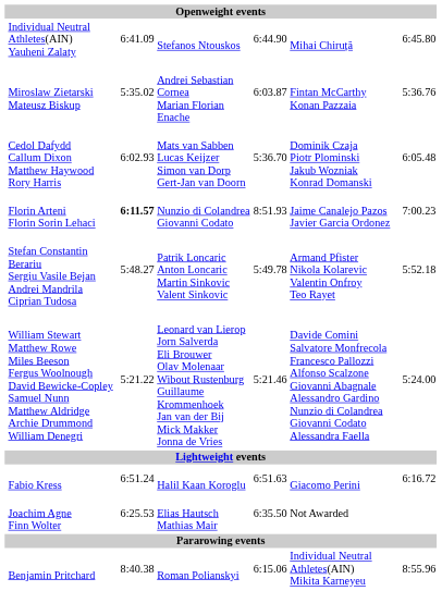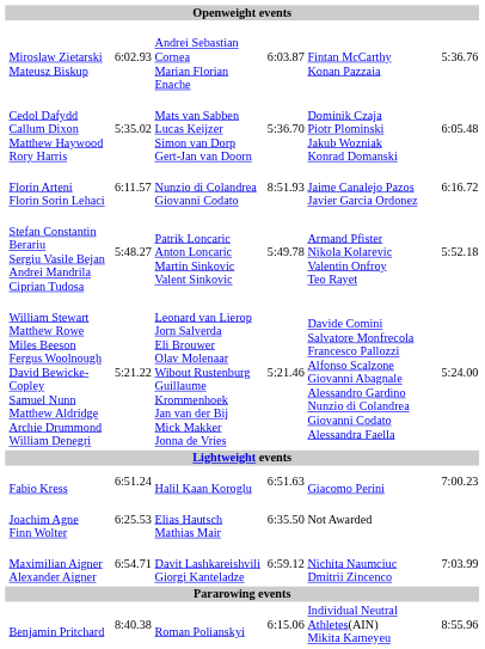 <table>
 <tr>
 <th colspan="7" style="background-color:#CCC;">Openweight events</th>
 </tr>
 <tr>
 <th></th>
-<td><a href='#'>Individual Neutral Athletes</a>(AIN)<br><a href='#'>Yauheni Zalaty</a></td>
-<td>6:41.09</td>
-<td><br><a href='#'>Stefanos Ntouskos</a></td>
-<td>6:44.90</td>
-<td><br><a href='#'>Mihai Chiruță</a></td>
-<td>6:45.80</td>
-</tr>
-<tr>
-<th></th>
 <td><br><a href='#'>Miroslaw Zietarski</a><br><a href='#'>Mateusz Biskup</a></td>
-<td>5:35.02</td>
+<td>6:02.93</td>
 <td><br><a href='#'>Andrei Sebastian Cornea</a><br><a href='#'>Marian Florian Enache</a></td>
 <td>6:03.87</td>
 <td><br><a href='#'>Fintan McCarthy</a><br><a href='#'>Konan Pazzaia</a></td>
 <td>5:36.76</td>
 </tr>
 <tr>
 <th></th>
 <td><br><a href='#'>Cedol Dafydd</a><br><a href='#'>Callum Dixon</a><br><a href='#'>Matthew Haywood</a><br><a href='#'>Rory Harris</a></td>
-<td>6:02.93</td>
+<td>5:35.02</td>
 <td><br><a href='#'>Mats van Sabben</a><br><a href='#'>Lucas Keijzer</a><br><a href='#'>Simon van Dorp</a><br><a href='#'>Gert-Jan van Doorn</a></td>
 <td>5:36.70</td>
 <td><br><a href='#'>Dominik Czaja</a><br><a href='#'>Piotr Plominski</a><br><a href='#'>Jakub Wozniak</a><br><a href='#'>Konrad Domanski</a></td>
 <td>6:05.48</td>
 </tr>
 <tr>
 <th></th>
 <td><br><a href='#'>Florin Arteni</a><br><a href='#'>Florin Sorin Lehaci</a></td>
-<td><strong>6:11.57</strong></td>
+<td>6:11.57</td>
 <td><br><a href='#'>Nunzio di Colandrea</a><br><a href='#'>Giovanni Codato</a></td>
 <td>8:51.93</td>
 <td><br><a href='#'>Jaime Canalejo Pazos</a><br><a href='#'>Javier Garcia Ordonez</a></td>
-<td>7:00.23</td>
+<td>6:16.72</td>
 </tr>
 <tr>
 <th></th>
 <td><br><a href='#'>Stefan Constantin Berariu</a><br><a href='#'>Sergiu Vasile Bejan</a><br><a href='#'>Andrei Mandrila</a><br><a href='#'>Ciprian Tudosa</a></td>
 <td>5:48.27</td>
 <td><br><a href='#'>Patrik Loncaric</a><br><a href='#'>Anton Loncaric</a><br><a href='#'>Martin Sinkovic</a><br><a href='#'>Valent Sinkovic</a></td>
 <td>5:49.78</td>
 <td><br><a href='#'>Armand Pfister</a><br><a href='#'>Nikola Kolarevic</a><br><a href='#'>Valentin Onfroy</a><br><a href='#'>Teo Rayet</a></td>
 <td>5:52.18</td>
 </tr>
 <tr>
 <th></th>
 <td><br><a href='#'>William Stewart</a><br><a href='#'>Matthew Rowe</a><br><a href='#'>Miles Beeson</a><br><a href='#'>Fergus Woolnough</a><br><a href='#'>David Bewicke-Copley</a><br><a href='#'>Samuel Nunn</a><br><a href='#'>Matthew Aldridge</a><br><a href='#'>Archie Drummond</a><br><a href='#'>William Denegri</a></td>
 <td>5:21.22</td>
 <td><br><a href='#'>Leonard van Lierop</a><br><a href='#'>Jorn Salverda</a><br><a href='#'>Eli Brouwer</a><br><a href='#'>Olav Molenaar</a><br><a href='#'>Wibout Rustenburg</a><br><a href='#'>Guillaume Krommenhoek</a><br><a href='#'>Jan van der Bij</a><br><a href='#'>Mick Makker</a><br><a href='#'>Jonna de Vries</a></td>
 <td>5:21.46</td>
 <td><br><a href='#'>Davide Comini</a><br><a href='#'>Salvatore Monfrecola</a><br><a href='#'>Francesco Pallozzi</a><br><a href='#'>Alfonso Scalzone</a><br><a href='#'>Giovanni Abagnale</a><br><a href='#'>Alessandro Gardino</a><br><a href='#'>Nunzio di Colandrea</a><br><a href='#'>Giovanni Codato</a><br><a href='#'>Alessandra Faella</a></td>
 <td>5:24.00</td>
 </tr>
 <tr>
 <th colspan="7" style="background-color:#CCC;"><a href='#'>Lightweight</a> events</th>
 </tr>
 <tr>
 <th></th>
 <td><br><a href='#'>Fabio Kress</a></td>
 <td>6:51.24</td>
 <td><br><a href='#'>Halil Kaan Koroglu</a></td>
 <td>6:51.63</td>
 <td><br><a href='#'>Giacomo Perini</a></td>
-<td>6:16.72</td>
+<td>7:00.23</td>
 </tr>
 <tr>
 <th></th>
 <td><br><a href='#'>Joachim Agne</a><br><a href='#'>Finn Wolter</a></td>
 <td>6:25.53</td>
 <td><br><a href='#'>Elias Hautsch</a><br><a href='#'>Mathias Mair</a></td>
 <td>6:35.50</td>
 <td>Not Awarded</td>
 <td></td>
+</tr>
+<tr>
+<th></th>
+<td><br><a href='#'>Maximilian Aigner</a><br><a href='#'>Alexander Aigner</a></td>
+<td>6:54.71</td>
+<td><br><a href='#'>Davit Lashkareishvili</a><br><a href='#'>Giorgi Kanteladze</a></td>
+<td>6:59.12</td>
+<td><br><a href='#'>Nichita Naumciuc</a><br><a href='#'>Dmitrii Zincenco</a></td>
+<td>7:03.99</td>
 </tr>
 <tr>
 <th colspan="7" style="background-color:#CCC;">Pararowing events</th>
 </tr>
 <tr>
 <th></th>
 <td><br><a href='#'>Benjamin Pritchard</a></td>
 <td>8:40.38</td>
 <td><br><a href='#'>Roman Polianskyi</a></td>
 <td>6:15.06</td>
 <td><a href='#'>Individual Neutral Athletes</a>(AIN)<br><a href='#'>Mikita Karneyeu</a></td>
 <td>8:55.96</td>
 </tr>
 </table>
